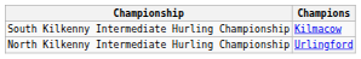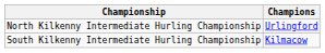 <table class="wikitable">
 <tr>
 <th>Championship</th>
 <th>Champions</th>
 </tr>
 <tr>
+<td>North Kilkenny Intermediate Hurling Championship</td>
+<td><a href='#'>Urlingford</a></td>
+</tr>
+<tr>
 <td>South Kilkenny Intermediate Hurling Championship</td>
 <td><a href='#'>Kilmacow</a></td>
 </tr>
-<tr>
-<td>North Kilkenny Intermediate Hurling Championship</td>
-<td><a href='#'>Urlingford</a></td>
-</tr>
 </table>
